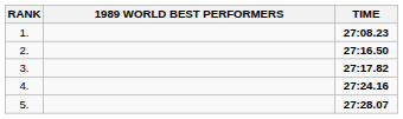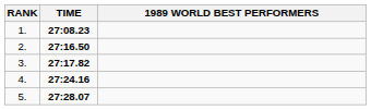 <table class="wikitable" style="border-collapse: collapse; font-size: 90%;">
 <tr>
 <th>RANK</th>
+<th align="center" style="width: 5em">TIME</th>
 <th align="center" style="width: 25em">1989 WORLD BEST PERFORMERS</th>
-<th align="center" style="width: 5em">TIME</th>
 </tr>
 <tr>
 <td align="center">1.</td>
+<td align="center"><strong>27:08.23</strong></td>
 <td></td>
-<td align="center"><strong>27:08.23</strong></td>
 </tr>
 <tr>
 <td align="center">2.</td>
+<td align="center"><strong>27:16.50</strong></td>
 <td></td>
-<td align="center"><strong>27:16.50</strong></td>
 </tr>
 <tr>
 <td align="center">3.</td>
+<td align="center"><strong>27:17.82</strong></td>
 <td></td>
-<td align="center"><strong>27:17.82</strong></td>
 </tr>
 <tr>
 <td align="center">4.</td>
+<td align="center"><strong>27:24.16</strong></td>
 <td></td>
-<td align="center"><strong>27:24.16</strong></td>
 </tr>
 <tr>
 <td align="center">5.</td>
+<td align="center"><strong>27:28.07</strong></td>
 <td></td>
-<td align="center"><strong>27:28.07</strong></td>
 </tr>
 </table>
